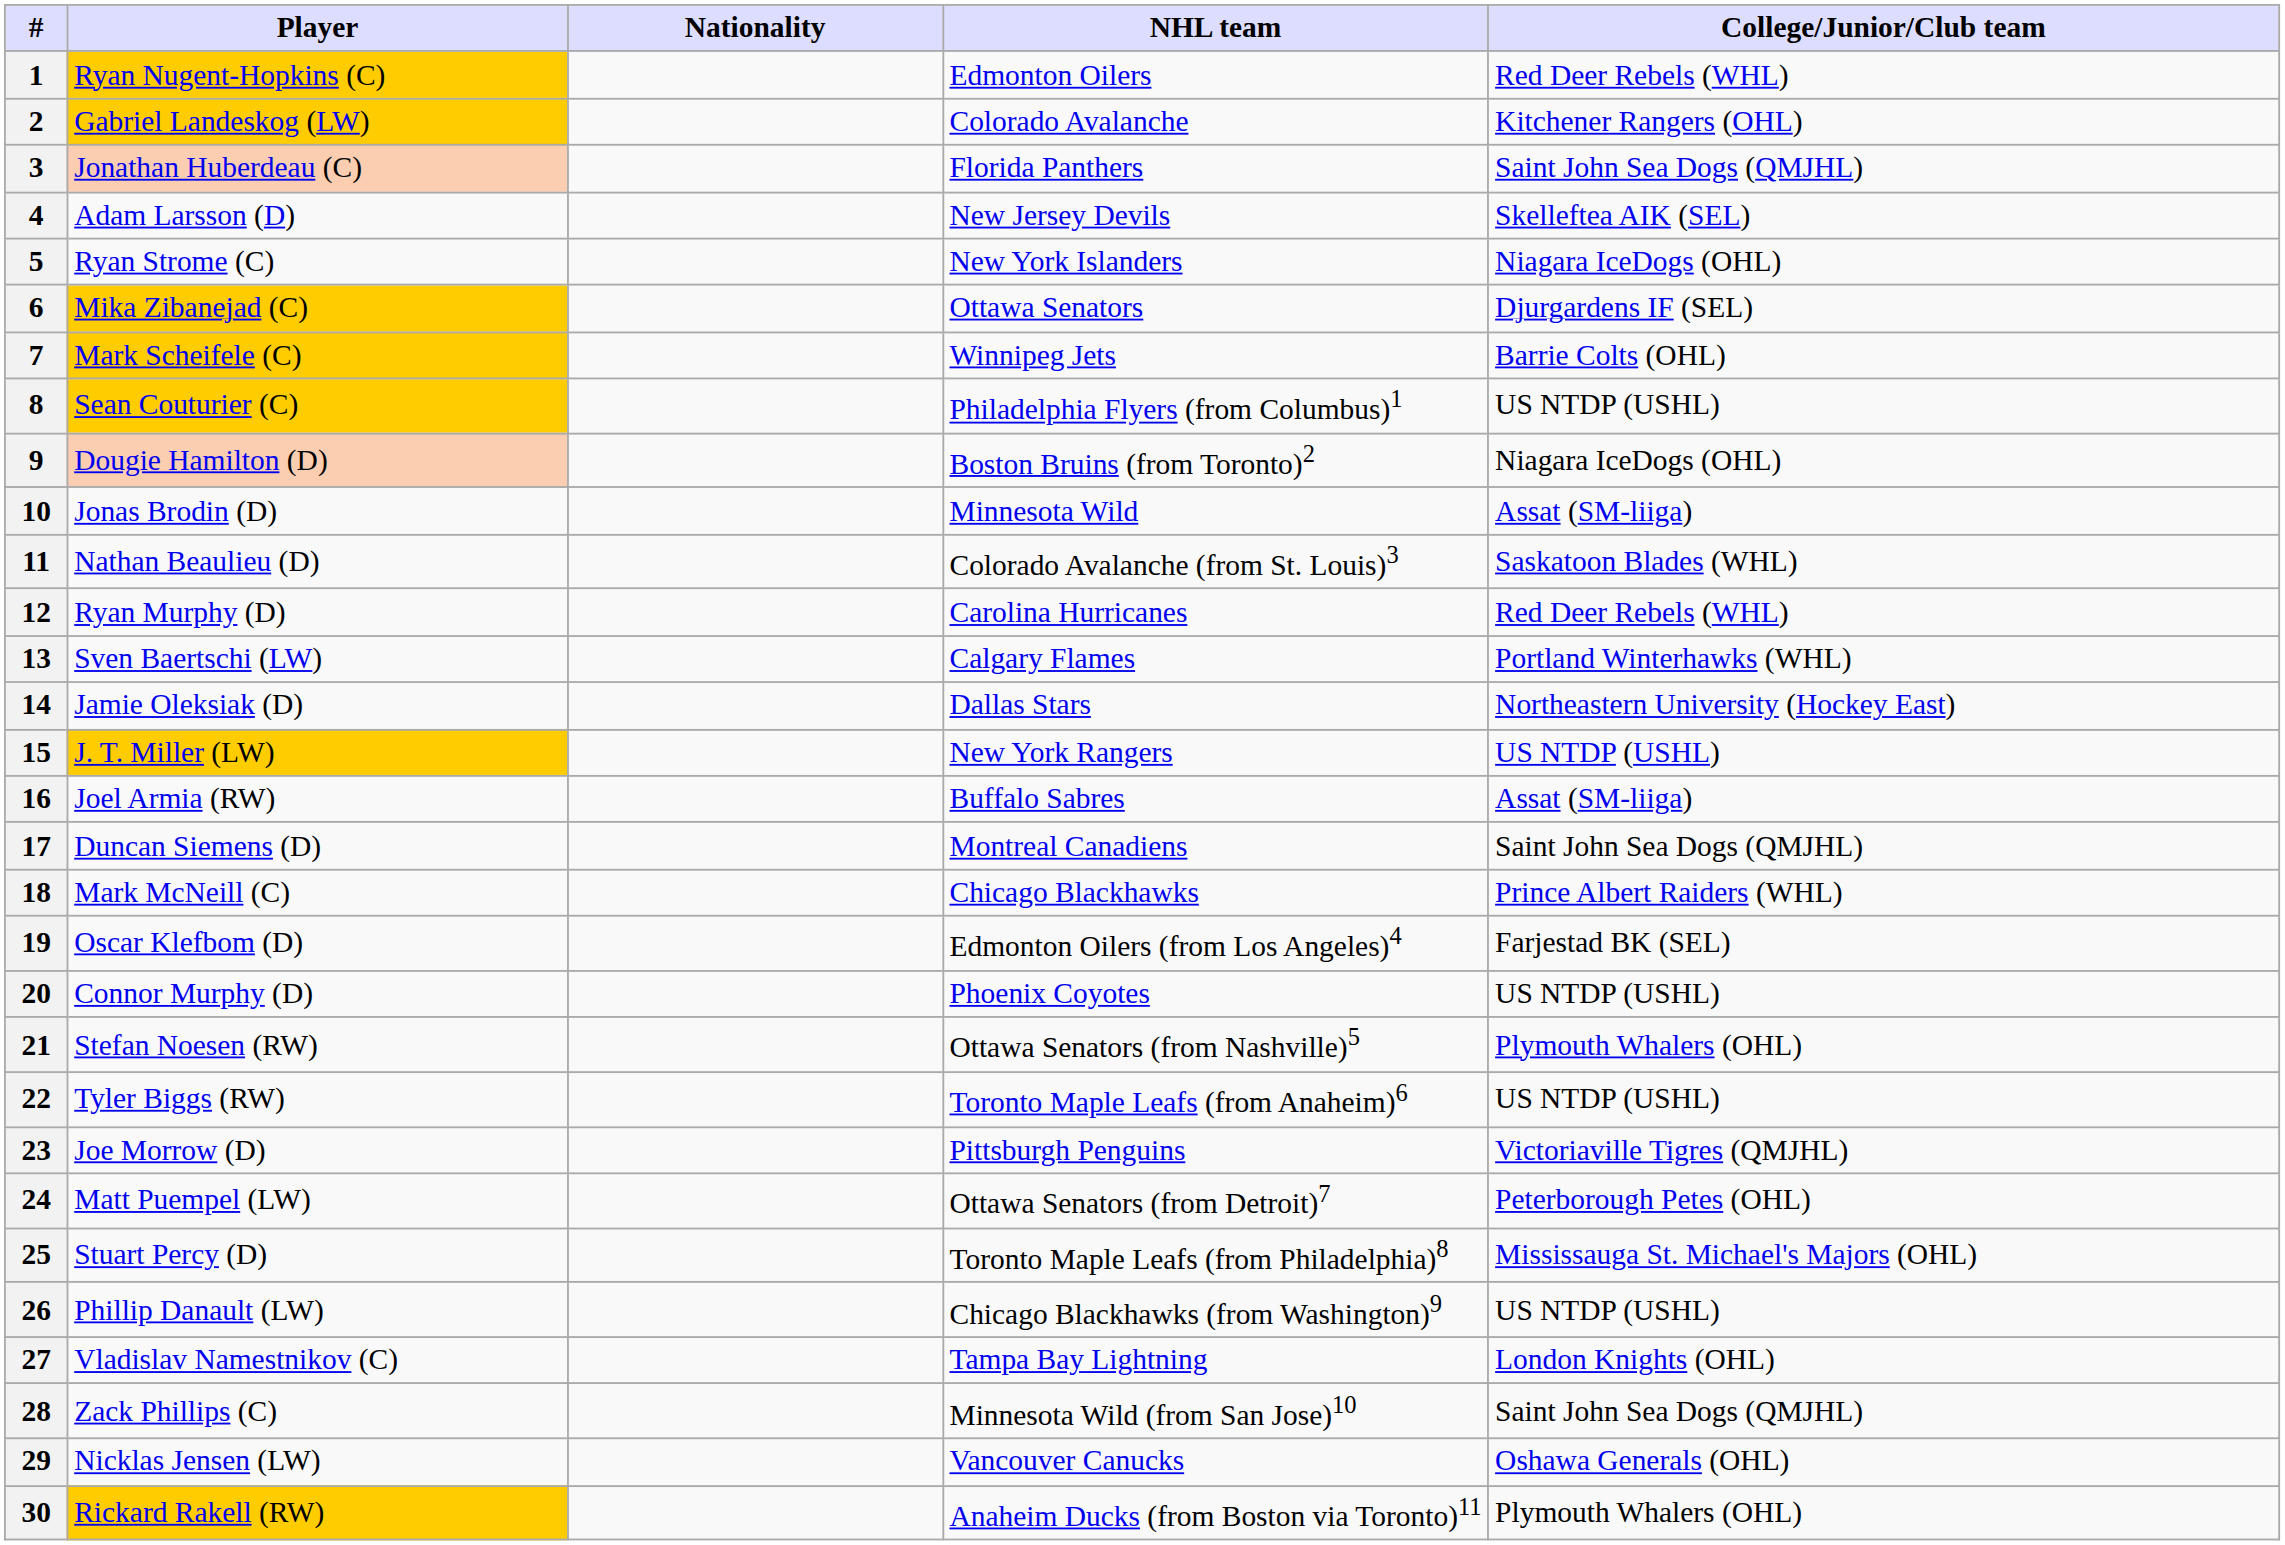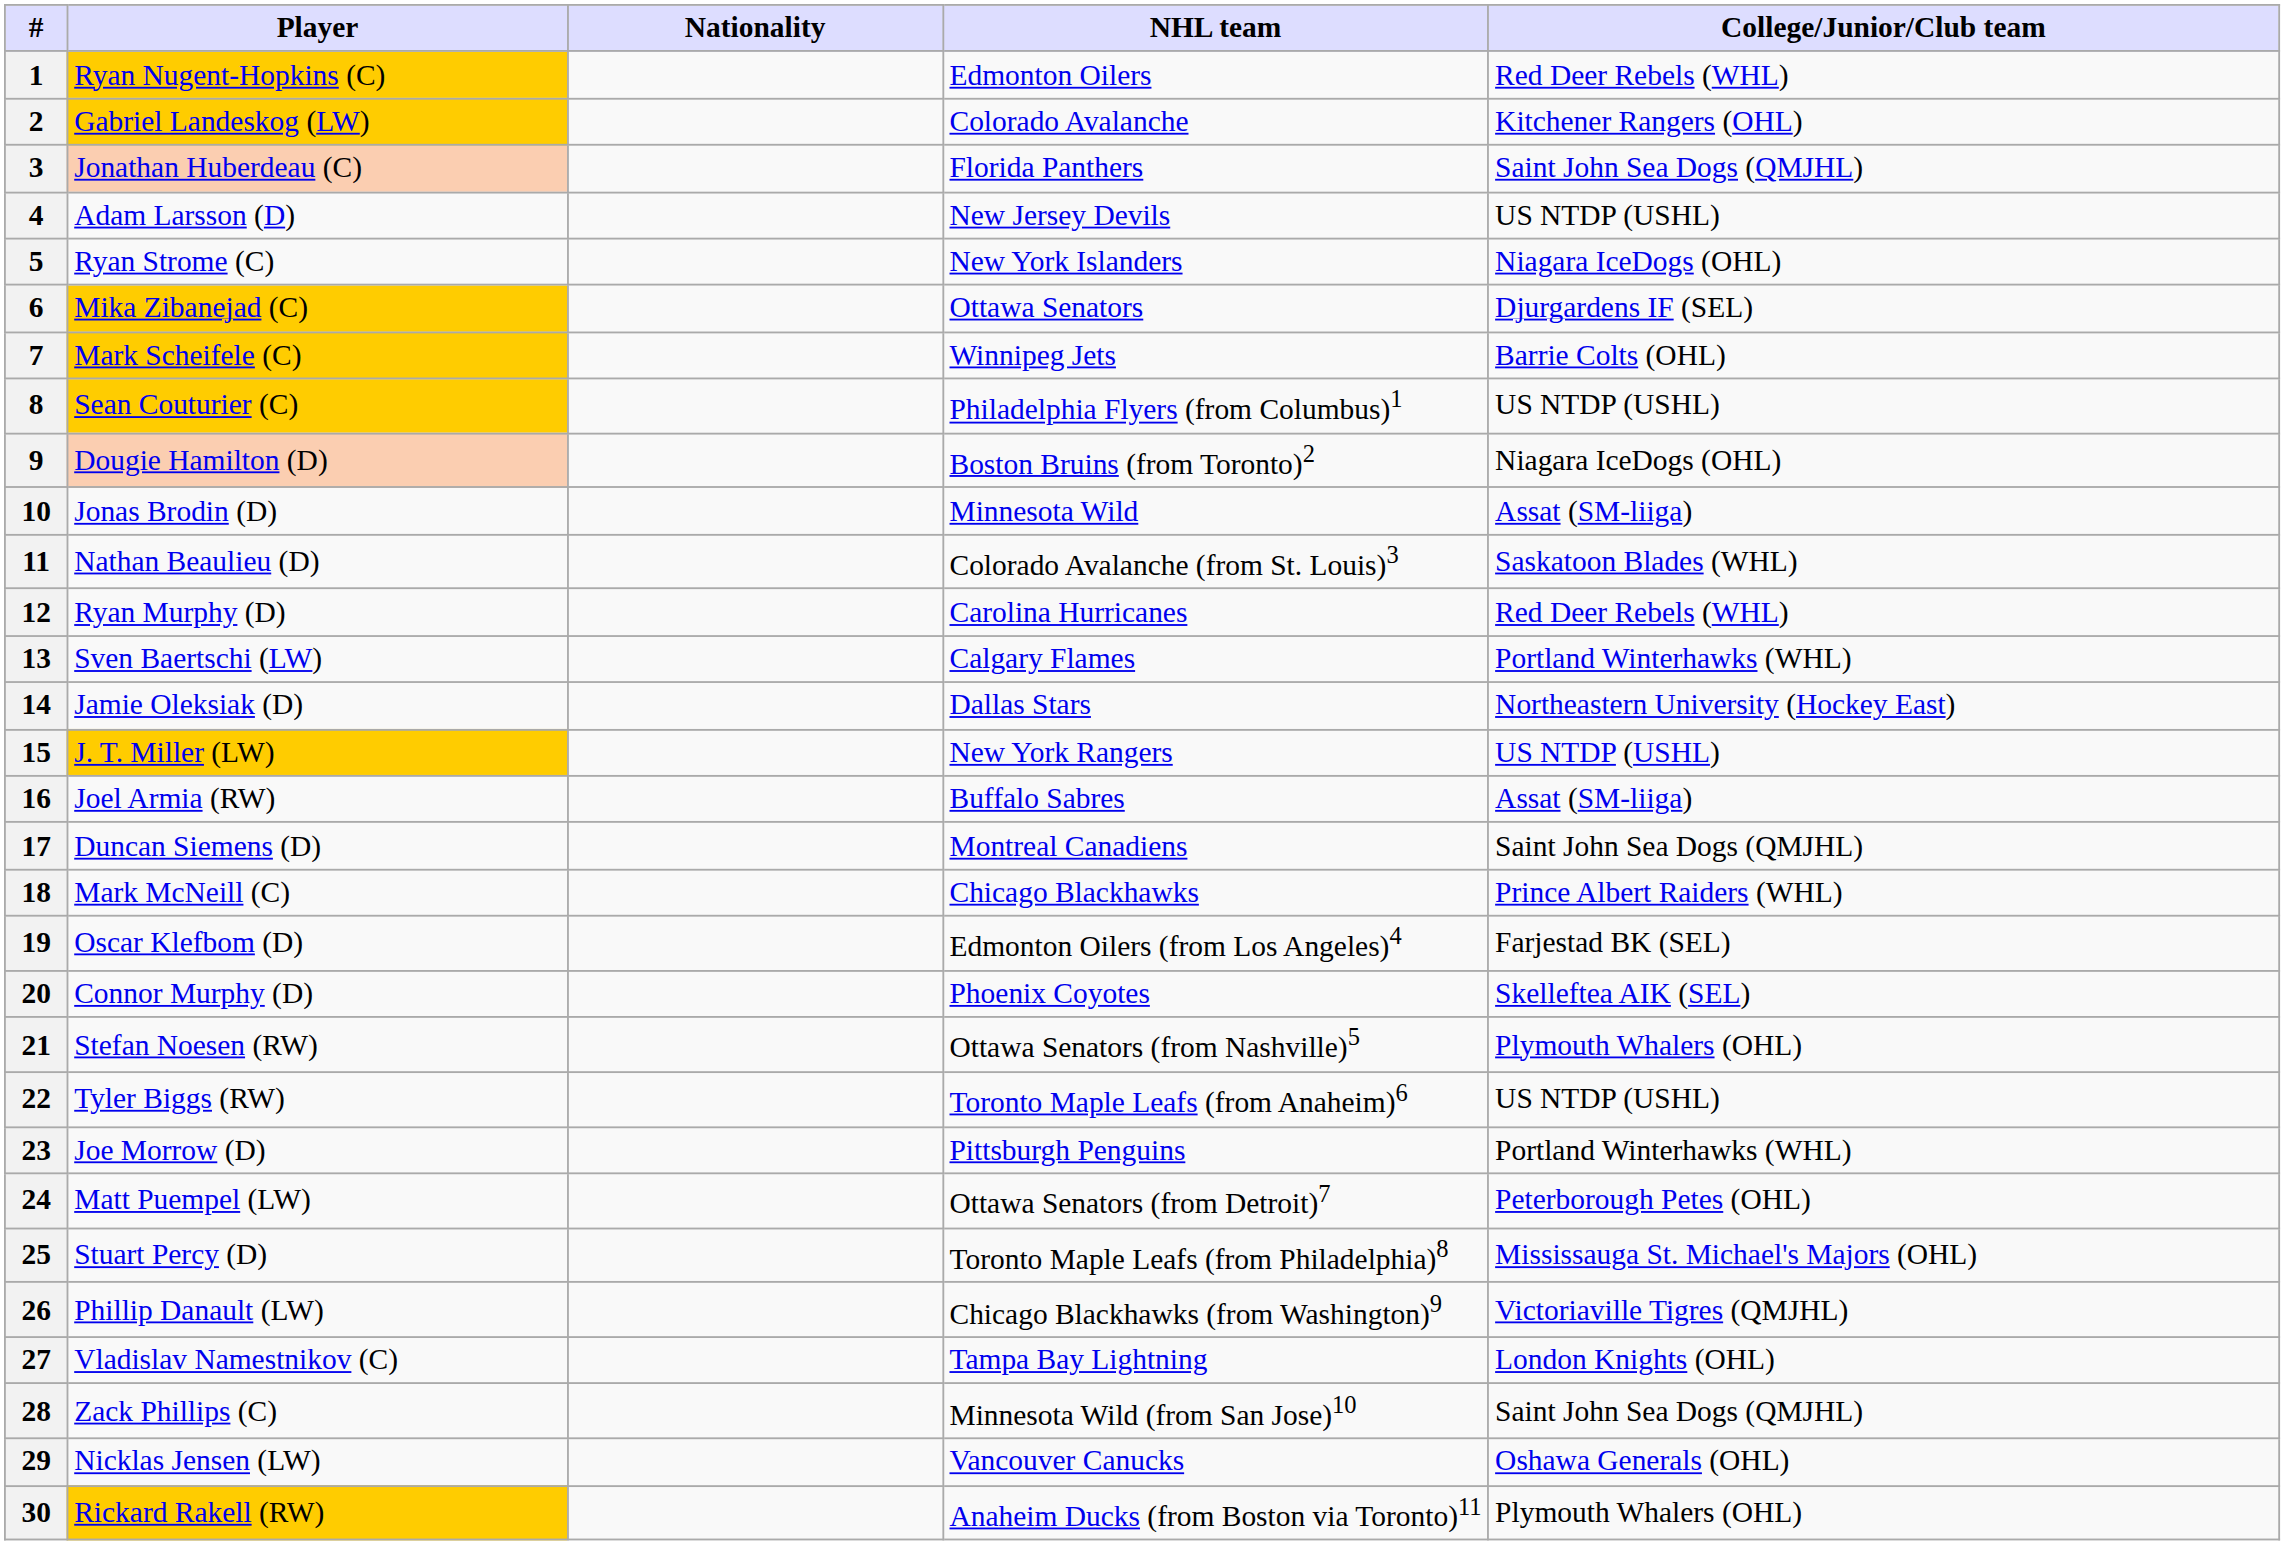 <table class="wikitable">
 <tr>
 <th style="background:#ddf; width:2.75%;">#</th>
 <th style="background:#ddf; width:22.0%;">Player</th>
 <th style="background:#ddf; width:16.5%;">Nationality</th>
 <th style="background:#ddf; width:24.0%;">NHL team</th>
 <th style="background:#ddf; width:100.0%;">College/Junior/Club team</th>
 </tr>
 <tr>
 <th>1</th>
 <td bgcolor="#FFCC00"><a href='#'>Ryan Nugent-Hopkins</a> (C)</td>
 <td></td>
 <td><a href='#'>Edmonton Oilers</a></td>
 <td><a href='#'>Red Deer Rebels</a> (<a href='#'>WHL</a>)</td>
 </tr>
 <tr>
 <th>2</th>
 <td bgcolor="#FFCC00"><a href='#'>Gabriel Landeskog</a> (<a href='#'>LW</a>)</td>
 <td></td>
 <td><a href='#'>Colorado Avalanche</a></td>
 <td><a href='#'>Kitchener Rangers</a> (<a href='#'>OHL</a>)</td>
 </tr>
 <tr>
 <th>3</th>
 <td bgcolor="#FBCEB1"><a href='#'>Jonathan Huberdeau</a> (C)</td>
 <td></td>
 <td><a href='#'>Florida Panthers</a></td>
 <td><a href='#'>Saint John Sea Dogs</a> (<a href='#'>QMJHL</a>)</td>
 </tr>
 <tr>
 <th>4</th>
 <td><a href='#'>Adam Larsson</a> (<a href='#'>D</a>)</td>
 <td></td>
 <td><a href='#'>New Jersey Devils</a></td>
-<td><a href='#'>Skelleftea AIK</a> (<a href='#'>SEL</a>)</td>
+<td>US NTDP (USHL)</td>
 </tr>
 <tr>
 <th>5</th>
 <td><a href='#'>Ryan Strome</a> (C)</td>
 <td></td>
 <td><a href='#'>New York Islanders</a></td>
 <td><a href='#'>Niagara IceDogs</a> (OHL)</td>
 </tr>
 <tr>
 <th>6</th>
 <td bgcolor="#FFCC00"><a href='#'>Mika Zibanejad</a> (C)</td>
 <td></td>
 <td><a href='#'>Ottawa Senators</a></td>
 <td><a href='#'>Djurgardens IF</a> (SEL)</td>
 </tr>
 <tr>
 <th>7</th>
 <td bgcolor="#FFCC00"><a href='#'>Mark Scheifele</a> (C)</td>
 <td></td>
 <td><a href='#'>Winnipeg Jets</a></td>
 <td><a href='#'>Barrie Colts</a> (OHL)</td>
 </tr>
 <tr>
 <th>8</th>
 <td bgcolor="#FFCC00"><a href='#'>Sean Couturier</a> (C)</td>
 <td></td>
 <td><a href='#'>Philadelphia Flyers</a> (from Columbus)<sup>1</sup></td>
 <td>US NTDP (USHL)</td>
 </tr>
 <tr>
 <th>9</th>
 <td bgcolor="#FBCEB1"><a href='#'>Dougie Hamilton</a> (D)</td>
 <td></td>
 <td><a href='#'>Boston Bruins</a> (from Toronto)<sup>2</sup></td>
 <td>Niagara IceDogs (OHL)</td>
 </tr>
 <tr>
 <th>10</th>
 <td><a href='#'>Jonas Brodin</a> (D)</td>
 <td></td>
 <td><a href='#'>Minnesota Wild</a></td>
 <td><a href='#'>Assat</a> (<a href='#'>SM-liiga</a>)</td>
 </tr>
 <tr>
 <th>11</th>
 <td><a href='#'>Nathan Beaulieu</a> (D)</td>
 <td></td>
 <td>Colorado Avalanche (from St. Louis)<sup>3</sup></td>
 <td><a href='#'>Saskatoon Blades</a> (WHL)</td>
 </tr>
 <tr>
 <th>12</th>
 <td><a href='#'>Ryan Murphy</a> (D)</td>
 <td></td>
 <td><a href='#'>Carolina Hurricanes</a></td>
 <td><a href='#'>Red Deer Rebels</a> (<a href='#'>WHL</a>)</td>
 </tr>
 <tr>
 <th>13</th>
 <td><a href='#'>Sven Baertschi</a> (<a href='#'>LW</a>)</td>
 <td></td>
 <td><a href='#'>Calgary Flames</a></td>
 <td><a href='#'>Portland Winterhawks</a> (WHL)</td>
 </tr>
 <tr>
 <th>14</th>
 <td><a href='#'>Jamie Oleksiak</a> (D)</td>
 <td></td>
 <td><a href='#'>Dallas Stars</a></td>
 <td><a href='#'>Northeastern University</a> (<a href='#'>Hockey East</a>)</td>
 </tr>
 <tr>
 <th>15</th>
 <td bgcolor="#FFCC00"><a href='#'>J. T. Miller</a> (LW)</td>
 <td></td>
 <td><a href='#'>New York Rangers</a></td>
 <td><a href='#'>US NTDP</a> (<a href='#'>USHL</a>)</td>
 </tr>
 <tr>
 <th>16</th>
 <td><a href='#'>Joel Armia</a> (RW)</td>
 <td></td>
 <td><a href='#'>Buffalo Sabres</a></td>
 <td><a href='#'>Assat</a> (<a href='#'>SM-liiga</a>)</td>
 </tr>
 <tr>
 <th>17</th>
 <td><a href='#'>Duncan Siemens</a> (D)</td>
 <td></td>
 <td><a href='#'>Montreal Canadiens</a></td>
 <td>Saint John Sea Dogs (QMJHL)</td>
 </tr>
 <tr>
 <th>18</th>
 <td><a href='#'>Mark McNeill</a> (C)</td>
 <td></td>
 <td><a href='#'>Chicago Blackhawks</a></td>
 <td><a href='#'>Prince Albert Raiders</a> (WHL)</td>
 </tr>
 <tr>
 <th>19</th>
 <td><a href='#'>Oscar Klefbom</a> (D)</td>
 <td></td>
 <td>Edmonton Oilers (from Los Angeles)<sup>4</sup></td>
 <td>Farjestad BK (SEL)</td>
 </tr>
 <tr>
 <th>20</th>
 <td><a href='#'>Connor Murphy</a> (D)</td>
 <td></td>
 <td><a href='#'>Phoenix Coyotes</a></td>
-<td>US NTDP (USHL)</td>
+<td><a href='#'>Skelleftea AIK</a> (<a href='#'>SEL</a>)</td>
 </tr>
 <tr>
 <th>21</th>
 <td><a href='#'>Stefan Noesen</a> (RW)</td>
 <td></td>
 <td>Ottawa Senators (from Nashville)<sup>5</sup></td>
 <td><a href='#'>Plymouth Whalers</a> (OHL)</td>
 </tr>
 <tr>
 <th>22</th>
 <td><a href='#'>Tyler Biggs</a> (RW)</td>
 <td></td>
 <td><a href='#'>Toronto Maple Leafs</a> (from Anaheim)<sup>6</sup></td>
 <td>US NTDP (USHL)</td>
 </tr>
 <tr>
 <th>23</th>
 <td><a href='#'>Joe Morrow</a> (D)</td>
 <td></td>
 <td><a href='#'>Pittsburgh Penguins</a></td>
-<td><a href='#'>Victoriaville Tigres</a> (QMJHL)</td>
+<td>Portland Winterhawks (WHL)</td>
 </tr>
 <tr>
 <th>24</th>
 <td><a href='#'>Matt Puempel</a> (LW)</td>
 <td></td>
 <td>Ottawa Senators (from Detroit)<sup>7</sup></td>
 <td><a href='#'>Peterborough Petes</a> (OHL)</td>
 </tr>
 <tr>
 <th>25</th>
 <td><a href='#'>Stuart Percy</a> (D)</td>
 <td></td>
 <td>Toronto Maple Leafs (from Philadelphia)<sup>8</sup></td>
 <td><a href='#'>Mississauga St. Michael's Majors</a> (OHL)</td>
 </tr>
 <tr>
 <th>26</th>
 <td><a href='#'>Phillip Danault</a> (LW)</td>
 <td></td>
 <td>Chicago Blackhawks (from Washington)<sup>9</sup></td>
-<td>US NTDP (USHL)</td>
+<td><a href='#'>Victoriaville Tigres</a> (QMJHL)</td>
 </tr>
 <tr>
 <th>27</th>
 <td><a href='#'>Vladislav Namestnikov</a> (C)</td>
 <td></td>
 <td><a href='#'>Tampa Bay Lightning</a></td>
 <td><a href='#'>London Knights</a> (OHL)</td>
 </tr>
 <tr>
 <th>28</th>
 <td><a href='#'>Zack Phillips</a> (C)</td>
 <td></td>
 <td>Minnesota Wild (from San Jose)<sup>10</sup></td>
 <td>Saint John Sea Dogs (QMJHL)</td>
 </tr>
 <tr>
 <th>29</th>
 <td><a href='#'>Nicklas Jensen</a> (LW)</td>
 <td></td>
 <td><a href='#'>Vancouver Canucks</a></td>
 <td><a href='#'>Oshawa Generals</a> (OHL)</td>
 </tr>
 <tr>
 <th>30</th>
 <td bgcolor="#FFCC00"><a href='#'>Rickard Rakell</a> (RW)</td>
 <td></td>
 <td><a href='#'>Anaheim Ducks</a> (from Boston via Toronto)<sup>11</sup></td>
 <td>Plymouth Whalers (OHL)</td>
 </tr>
 </table>
